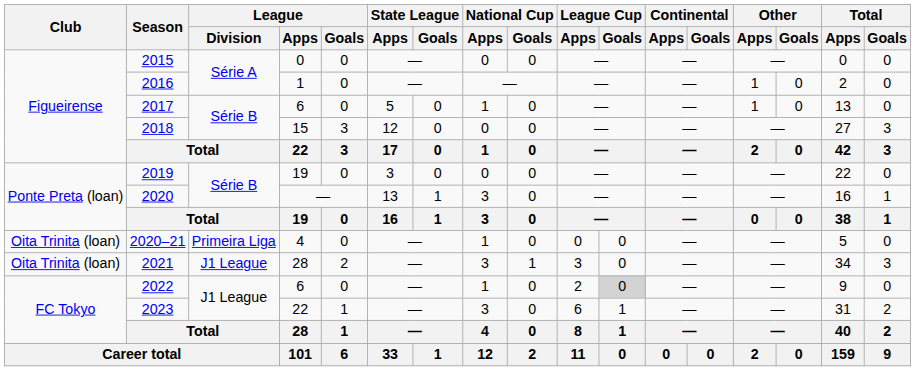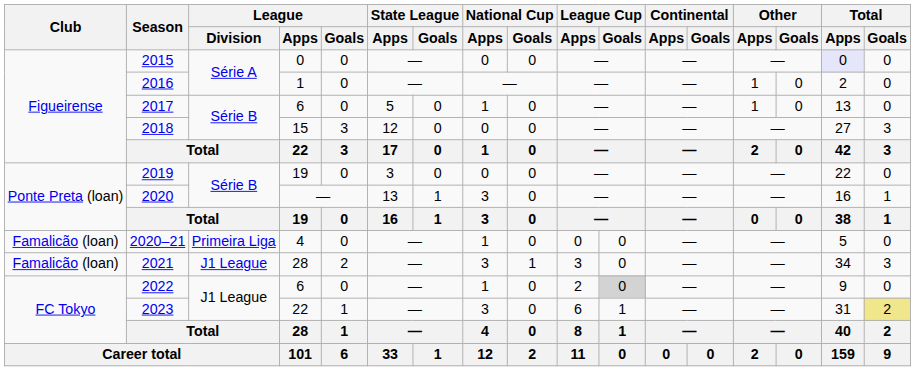 <table class="wikitable" style="text-align:center;">
 <tr>
 <th rowspan=2>Club</th>
 <th rowspan=2>Season</th>
 <th colspan=3>League</th>
 <th colspan=2>State League</th>
 <th colspan=2>National Cup</th>
 <th colspan=2>League Cup</th>
 <th colspan=2>Continental</th>
 <th colspan=2>Other</th>
 <th colspan=2>Total</th>
 </tr>
 <tr>
 <th>Division</th>
 <th>Apps</th>
 <th>Goals</th>
 <th>Apps</th>
 <th>Goals</th>
 <th>Apps</th>
 <th>Goals</th>
 <th>Apps</th>
 <th>Goals</th>
 <th>Apps</th>
 <th>Goals</th>
 <th>Apps</th>
 <th>Goals</th>
 <th>Apps</th>
 <th>Goals</th>
 </tr>
 <tr>
 <td rowspan="5"><a href='#'>Figueirense</a></td>
 <td><a href='#'>2015</a></td>
 <td rowspan="2"><a href='#'>Série A</a></td>
 <td>0</td>
 <td>0</td>
 <td colspan="2">—</td>
 <td>0</td>
 <td>0</td>
 <td colspan="2">—</td>
 <td colspan="2">—</td>
 <td colspan="2">—</td>
-<td>0</td>
+<td style="background: lavender;">0</td>
 <td>0</td>
 </tr>
 <tr>
 <td><a href='#'>2016</a></td>
 <td>1</td>
 <td>0</td>
 <td colspan="2">—</td>
 <td colspan="2">—</td>
 <td colspan="2">—</td>
 <td colspan="2">—</td>
 <td>1</td>
 <td>0</td>
 <td>2</td>
 <td>0</td>
 </tr>
 <tr>
 <td><a href='#'>2017</a></td>
 <td rowspan="2"><a href='#'>Série B</a></td>
 <td>6</td>
 <td>0</td>
 <td>5</td>
 <td>0</td>
 <td>1</td>
 <td>0</td>
 <td colspan="2">—</td>
 <td colspan="2">—</td>
 <td>1</td>
 <td>0</td>
 <td>13</td>
 <td>0</td>
 </tr>
 <tr>
 <td><a href='#'>2018</a></td>
 <td>15</td>
 <td>3</td>
 <td>12</td>
 <td>0</td>
 <td>0</td>
 <td>0</td>
 <td colspan="2">—</td>
 <td colspan="2">—</td>
 <td colspan="2">—</td>
 <td>27</td>
 <td>3</td>
 </tr>
 <tr>
 <th colspan="2">Total</th>
 <th>22</th>
 <th>3</th>
 <th>17</th>
 <th>0</th>
 <th>1</th>
 <th>0</th>
 <th colspan="2">—</th>
 <th colspan="2">—</th>
 <th>2</th>
 <th>0</th>
 <th>42</th>
 <th>3</th>
 </tr>
 <tr>
 <td rowspan="3"><a href='#'>Ponte Preta</a> (loan)</td>
 <td><a href='#'>2019</a></td>
 <td rowspan="2"><a href='#'>Série B</a></td>
 <td>19</td>
 <td>0</td>
 <td>3</td>
 <td>0</td>
 <td>0</td>
 <td>0</td>
 <td colspan="2">—</td>
 <td colspan="2">—</td>
 <td colspan="2">—</td>
 <td>22</td>
 <td>0</td>
 </tr>
 <tr>
 <td><a href='#'>2020</a></td>
 <td colspan="2">—</td>
 <td>13</td>
 <td>1</td>
 <td>3</td>
 <td>0</td>
 <td colspan="2">—</td>
 <td colspan="2">—</td>
 <td colspan="2">—</td>
 <td>16</td>
 <td>1</td>
 </tr>
 <tr>
 <th colspan="2">Total</th>
 <th>19</th>
 <th>0</th>
 <th>16</th>
 <th>1</th>
 <th>3</th>
 <th>0</th>
 <th colspan="2">—</th>
 <th colspan="2">—</th>
 <th>0</th>
 <th>0</th>
 <th>38</th>
 <th>1</th>
 </tr>
 <tr>
-<td><a href='#'>Oita Trinita</a> (loan)</td>
+<td><a href='#'>Famalicão</a> (loan)</td>
 <td><a href='#'>2020–21</a></td>
 <td><a href='#'>Primeira Liga</a></td>
 <td>4</td>
 <td>0</td>
 <td colspan="2">—</td>
 <td>1</td>
 <td>0</td>
 <td>0</td>
 <td>0</td>
 <td colspan="2">—</td>
 <td colspan="2">—</td>
 <td>5</td>
 <td>0</td>
 </tr>
 <tr>
-<td><a href='#'>Oita Trinita</a> (loan)</td>
+<td><a href='#'>Famalicão</a> (loan)</td>
 <td><a href='#'>2021</a></td>
 <td><a href='#'>J1 League</a></td>
 <td>28</td>
 <td>2</td>
 <td colspan="2">—</td>
 <td>3</td>
 <td>1</td>
 <td>3</td>
 <td>0</td>
 <td colspan="2">—</td>
 <td colspan="2">—</td>
 <td>34</td>
 <td>3</td>
 </tr>
 <tr>
 <td rowspan="3"><a href='#'>FC Tokyo</a></td>
 <td><a href='#'>2022</a></td>
 <td rowspan="2">J1 League</td>
 <td>6</td>
 <td>0</td>
 <td colspan="2">—</td>
 <td>1</td>
 <td>0</td>
 <td>2</td>
 <td style="background: lightgrey;">0</td>
 <td colspan="2">—</td>
 <td colspan="2">—</td>
 <td>9</td>
 <td>0</td>
 </tr>
 <tr>
 <td><a href='#'>2023</a></td>
 <td>22</td>
 <td>1</td>
 <td colspan="2">—</td>
 <td>3</td>
 <td>0</td>
 <td>6</td>
 <td>1</td>
 <td colspan="2">—</td>
 <td colspan="2">—</td>
 <td>31</td>
-<td>2</td>
+<td style="background: khaki;">2</td>
 </tr>
 <tr>
 <th colspan=2>Total</th>
 <th>28</th>
 <th>1</th>
 <th colspan="2">—</th>
 <th>4</th>
 <th>0</th>
 <th>8</th>
 <th>1</th>
 <th colspan="2">—</th>
 <th colspan="2">—</th>
 <th>40</th>
 <th>2</th>
 </tr>
 <tr>
 <th colspan=3>Career total</th>
 <th>101</th>
 <th>6</th>
 <th>33</th>
 <th>1</th>
 <th>12</th>
 <th>2</th>
 <th>11</th>
 <th>0</th>
 <th>0</th>
 <th>0</th>
 <th>2</th>
 <th>0</th>
 <th>159</th>
 <th>9</th>
 </tr>
 </table>
